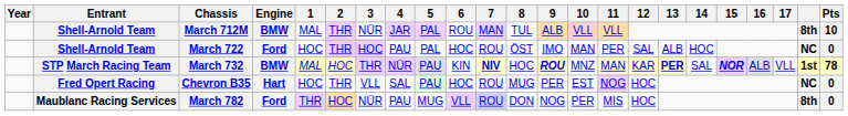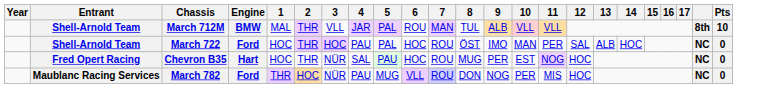 <table class="wikitable" style="text-align:center; font-size:85%">
 <tr>
 <th>Year</th>
 <th>Entrant</th>
 <th>Chassis</th>
 <th>Engine</th>
 <th>1</th>
 <th>2</th>
 <th>3</th>
 <th>4</th>
 <th>5</th>
 <th>6</th>
 <th>7</th>
 <th>8</th>
 <th>9</th>
 <th>10</th>
 <th>11</th>
 <th>12</th>
 <th>13</th>
 <th>14</th>
 <th>15</th>
 <th>16</th>
 <th>17</th>
 <th></th>
 <th>Pts</th>
 </tr>
 <tr>
 <td></td>
 <th nowrap><a href='#'>Shell-Arnold Team</a></th>
 <th nowrap><a href='#'>March 712M</a></th>
 <th nowrap><a href='#'>BMW</a></th>
 <td><a href='#'>MAL</a></td>
 <td style="background:#EFCFFF;"><a href='#'>THR</a><br></td>
-<td><a href='#'>NÜR</a></td>
+<td><a href='#'>VLL</a></td>
 <td style="background:#EFCFFF;"><a href='#'>JAR</a><br></td>
 <td style="background:#EFCFFF;"><a href='#'>PAL</a><br></td>
 <td style="background:#FFFFFF;"><a href='#'>ROU</a><br></td>
 <td style="background:#EFCFFF;"><a href='#'>MAN</a><br></td>
 <td><a href='#'>TUL</a></td>
 <td style="background:#FFDF9F;"><a href='#'>ALB</a><br><small></small></td>
 <td style="background:#FFCFCF;"><a href='#'>VLL</a><br></td>
 <td style="background:#FFDF9F;"><a href='#'>VLL</a><br></td>
 <td colspan=6></td>
 <th>8th</th>
 <th>10</th>
 </tr>
 <tr>
 <td></td>
 <th nowrap><a href='#'>Shell-Arnold Team</a></th>
 <th nowrap><a href='#'>March 722</a></th>
 <th nowrap><a href='#'>Ford</a></th>
 <td><a href='#'>HOC</a></td>
 <td style="background:#EFCFFF;"><a href='#'>THR</a><br></td>
 <td style="background:#EFCFFF;"><a href='#'>HOC</a><br></td>
 <td><a href='#'>PAU</a></td>
 <td><a href='#'>PAL</a></td>
 <td><a href='#'>HOC</a></td>
 <td><a href='#'>ROU</a></td>
 <td><a href='#'>ÖST</a></td>
 <td><a href='#'>IMO</a></td>
 <td><a href='#'>MAN</a></td>
 <td><a href='#'>PER</a></td>
 <td><a href='#'>SAL</a></td>
 <td><a href='#'>ALB</a></td>
 <td><a href='#'>HOC</a></td>
 <td colspan=3></td>
 <th>NC</th>
 <th>0</th>
 </tr>
 <tr>
 <td></td>
-<th nowrap><a href='#'>STP</a> <a href='#'>March Racing Team</a></th>
-<th nowrap><a href='#'>March 732</a></th>
-<th nowrap><a href='#'>BMW</a></th>
-<td style="background:#FFFFBF;"><em><a href='#'>MAL</a></em><br></td>
-<td style="background:#FFFFBF;"><em><a href='#'>HOC</a></em><br></td>
-<td style="background:#EFCFFF;"><a href='#'>THR</a><br></td>
-<td style="background:#EFCFFF;"><a href='#'>NÜR</a><br></td>
-<td style="background:#DFDFDF;"><a href='#'>PAU</a><br><small></small></td>
-<td><a href='#'>KIN</a></td>
-<td style="background:#FFFFBF;"><strong><a href='#'>NIV</a></strong><br></td>
-<td><a href='#'>HOC</a></td>
-<td style="background:#FFFFBF;"><strong><em><a href='#'>ROU</a></em></strong><br></td>
-<td><a href='#'>MNZ</a></td>
-<td style="background:#FFFFBF;"><a href='#'>MAN</a><br></td>
-<td style="background:#FFFFBF;"><a href='#'>KAR</a><br></td>
-<td style="background:#FFFFBF;"><strong><a href='#'>PER</a></strong><br></td>
-<td><a href='#'>SAL</a></td>
-<td style="background:#EFCFFF;"><strong><em><a href='#'>NOR</a></em></strong><br></td>
-<td style="background:#DFDFDF;"><a href='#'>ALB</a><br></td>
-<td><a href='#'>VLL</a></td>
-<th style="background:#FFFFBF;">1st</th>
-<th style="background:#FFFFBF;">78</th>
-</tr>
-<tr>
-<td></td>
 <th nowrap><a href='#'>Fred Opert Racing</a></th>
 <th nowrap><a href='#'>Chevron B35</a></th>
 <th nowrap><a href='#'>Hart</a></th>
 <td><a href='#'>HOC</a></td>
 <td><a href='#'>THR</a></td>
-<td><a href='#'>VLL</a></td>
+<td><a href='#'>NÜR</a></td>
 <td><a href='#'>SAL</a></td>
 <td style="background:#DFFFDF;"><a href='#'>PAU</a><br></td>
 <td><a href='#'>HOC</a></td>
 <td><a href='#'>ROU</a></td>
 <td><a href='#'>MUG</a></td>
 <td><a href='#'>PER</a></td>
 <td><a href='#'>EST</a></td>
 <td style="background:#EFCFFF;"><a href='#'>NOG</a><br></td>
 <td><a href='#'>HOC</a></td>
 <td colspan=5></td>
 <th>NC</th>
 <th>0</th>
 </tr>
 <tr>
 <td></td>
 <th nowrap>Maublanc Racing Services</th>
 <th nowrap><a href='#'>March 782</a></th>
 <th nowrap><a href='#'>Ford</a></th>
 <td style="background:#EFCFFF;"><a href='#'>THR</a><br></td>
 <td style="background:#FFDF9F;"><a href='#'>HOC</a><br></td>
 <td><a href='#'>NÜR</a></td>
 <td><a href='#'>PAU</a></td>
 <td><a href='#'>MUG</a></td>
 <td style="background:#EFCFFF;"><a href='#'>VLL</a><br></td>
 <td style="background:#CFCFFF;"><a href='#'>ROU</a><br></td>
 <td><a href='#'>DON</a></td>
 <td><a href='#'>NOG</a></td>
 <td><a href='#'>PER</a></td>
 <td><a href='#'>MIS</a></td>
 <td><a href='#'>HOC</a></td>
 <td colspan=5></td>
-<th>8th</th>
+<th>NC</th>
 <th>0</th>
 </tr>
 </table>
